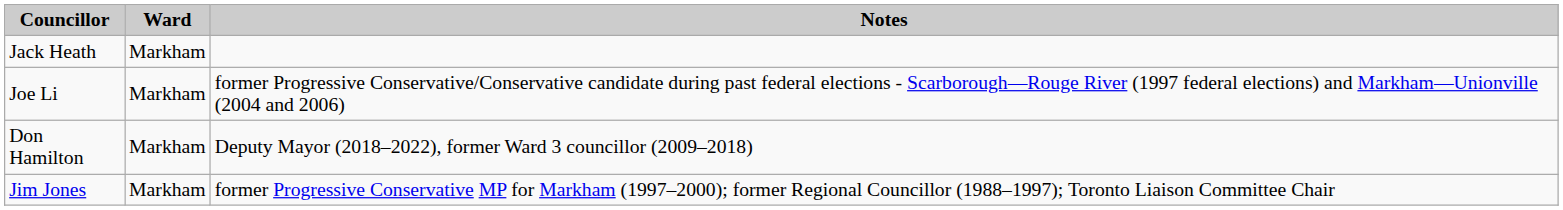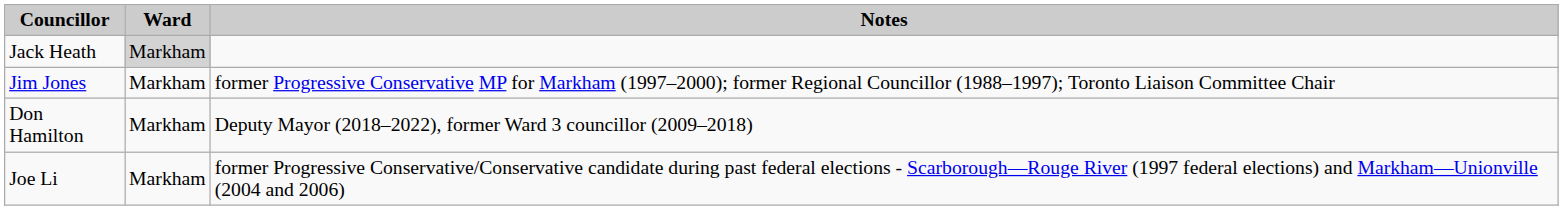 <table class="wikitable" width=100%>
 <tr>
 <th style="background:#cccccc;"><strong>Councillor</strong></th>
 <th style="background:#cccccc;"><strong>Ward</strong></th>
 <th style="background:#cccccc;"><strong>Notes</strong></th>
 </tr>
 <tr>
 <td>Jack Heath</td>
-<td>Markham</td>
+<td style="background: lightgrey;">Markham</td>
 <td></td>
 </tr>
 <tr>
-<td>Joe Li</td>
+<td><a href='#'>Jim Jones</a></td>
 <td>Markham</td>
-<td>former Progressive Conservative/Conservative candidate during past federal elections - <a href='#'>Scarborough—Rouge River</a> (1997 federal elections) and <a href='#'>Markham—Unionville</a> (2004 and 2006)</td>
+<td>former <a href='#'>Progressive Conservative</a> <a href='#'>MP</a> for <a href='#'>Markham</a> (1997–2000); former Regional Councillor (1988–1997); Toronto Liaison Committee Chair</td>
 </tr>
 <tr>
 <td>Don Hamilton</td>
 <td>Markham</td>
 <td>Deputy Mayor (2018–2022), former Ward 3 councillor (2009–2018)</td>
 </tr>
 <tr>
-<td><a href='#'>Jim Jones</a></td>
+<td>Joe Li</td>
 <td>Markham</td>
-<td>former <a href='#'>Progressive Conservative</a> <a href='#'>MP</a> for <a href='#'>Markham</a> (1997–2000); former Regional Councillor (1988–1997); Toronto Liaison Committee Chair</td>
+<td>former Progressive Conservative/Conservative candidate during past federal elections - <a href='#'>Scarborough—Rouge River</a> (1997 federal elections) and <a href='#'>Markham—Unionville</a> (2004 and 2006)</td>
 </tr>
 </table>
